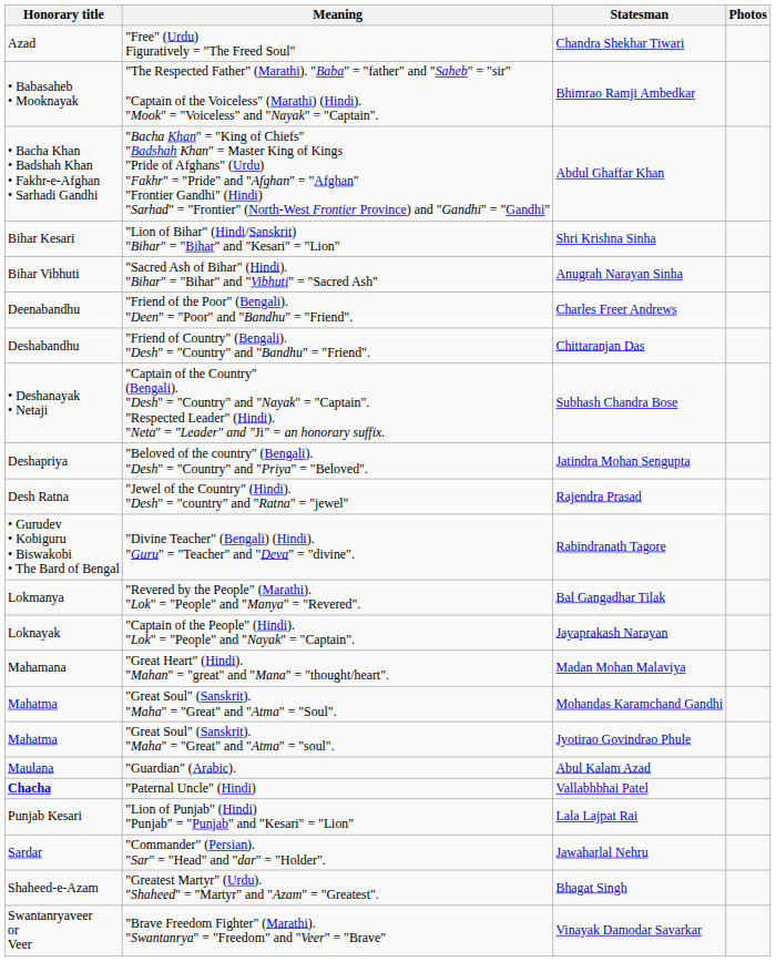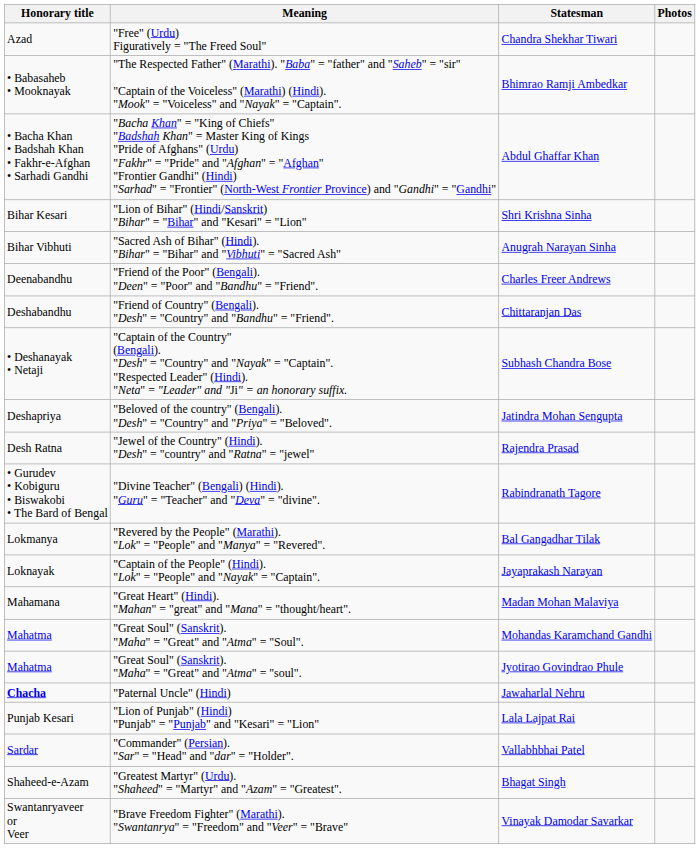 <table class="wikitable">
 <tr>
 <th>Honorary title</th>
 <th>Meaning</th>
 <th>Statesman</th>
 <th>Photos</th>
 </tr>
 <tr>
 <td>Azad</td>
 <td>"Free" (<a href='#'>Urdu</a>)<br>Figuratively = "The Freed Soul"</td>
 <td><a href='#'>Chandra Shekhar Tiwari</a></td>
 <td></td>
 </tr>
 <tr>
 <td>• Babasaheb<br>• Mooknayak</td>
 <td>"The Respected Father" (<a href='#'>Marathi</a>). "<a href='#'><em>Baba</em></a>" = "father" and "<a href='#'><em>Saheb</em></a>" = "sir"<br><br>"Captain of the Voiceless" (<a href='#'>Marathi</a>) (<a href='#'>Hindi</a>).<br>"<em>Mook</em>" = "Voiceless" and "<em>Nayak</em>" = "Captain".</td>
 <td><a href='#'>Bhimrao Ramji Ambedkar</a></td>
 <td></td>
 </tr>
 <tr>
 <td>• Bacha Khan<br>• Badshah Khan<br>• Fakhr-e-Afghan<br>• Sarhadi Gandhi</td>
 <td>"<em>Bacha <a href='#'>Khan</a></em>" = "King of Chiefs"<br>"<a href='#'><em>Badshah</em></a> <em>Khan</em>" = Master King of Kings<br>"Pride of Afghans" (<a href='#'>Urdu</a>)<br>"<em>Fakhr</em>" = "Pride" and "<em>Afghan</em>" = "<a href='#'>Afghan</a>"<br>"Frontier Gandhi" (<a href='#'>Hindi</a>)<br>"<em>Sarhad</em>" = "Frontier" (<a href='#'>North-West <em>Frontier</em> Province</a>) and "<em>Gandhi</em>" = "<a href='#'>Gandhi</a>"</td>
 <td><a href='#'>Abdul Ghaffar Khan</a></td>
 <td></td>
 </tr>
 <tr>
 <td>Bihar Kesari</td>
 <td>"Lion of Bihar" (<a href='#'>Hindi</a>/<a href='#'>Sanskrit</a>)<br>"<em>Bihar</em>" = "<a href='#'>Bihar</a>" and "Kesari" = "Lion"</td>
 <td><a href='#'>Shri Krishna Sinha</a></td>
 <td></td>
 </tr>
 <tr>
 <td>Bihar Vibhuti</td>
 <td>"Sacred Ash of Bihar" (<a href='#'>Hindi</a>).<br>"<em>Bihar</em>" = "Bihar" and "<em><a href='#'>Vibhuti</a></em>" = "Sacred Ash"</td>
 <td><a href='#'>Anugrah Narayan Sinha</a></td>
 <td></td>
 </tr>
 <tr>
 <td>Deenabandhu</td>
 <td>"Friend of the Poor" (<a href='#'>Bengali</a>).<br>"<em>Deen</em>" = "Poor" and "<em>Bandhu</em>" = "Friend".</td>
 <td><a href='#'>Charles Freer Andrews</a></td>
 <td></td>
 </tr>
 <tr>
 <td>Deshabandhu</td>
 <td>"Friend of Country" (<a href='#'>Bengali</a>).<br>"<em>Desh</em>" = "Country" and "<em>Bandhu</em>" = "Friend".</td>
 <td><a href='#'>Chittaranjan Das</a></td>
 <td></td>
 </tr>
 <tr>
 <td>• Deshanayak<br>• Netaji</td>
 <td>"Captain of the Country"<br>(<a href='#'>Bengali</a>).<br>"<em>Desh</em>" = "Country" and "<em>Nayak</em>" = "Captain".<br>"Respected Leader" (<a href='#'>Hindi</a>).<br>"<em>Neta</em>" = <em>"Leader" and "</em>Ji<em>" = an honorary suffix.</em></td>
 <td><a href='#'>Subhash Chandra Bose</a></td>
 <td></td>
 </tr>
 <tr>
 <td>Deshapriya</td>
 <td>"Beloved of the country" (<a href='#'>Bengali</a>).<br>"<em>Desh</em>" = "Country" and "<em>Priya</em>" = "Beloved".</td>
 <td><a href='#'>Jatindra Mohan Sengupta</a></td>
 <td></td>
 </tr>
 <tr>
 <td>Desh Ratna</td>
 <td>"Jewel of the Country" (<a href='#'>Hindi</a>).<br>"<em>Desh</em>" = "country" and "<em>Ratna</em>" = "jewel"</td>
 <td><a href='#'>Rajendra Prasad</a></td>
 <td></td>
 </tr>
 <tr>
 <td>• Gurudev<br>• Kobiguru<br>• Biswakobi<br>• The Bard of Bengal</td>
 <td>"Divine Teacher" (<a href='#'>Bengali</a>) (<a href='#'>Hindi</a>).<br>"<em><a href='#'>Guru</a></em>" = "Teacher" and "<a href='#'><em>Deva</em></a>" = "divine".</td>
 <td><a href='#'>Rabindranath Tagore</a></td>
 <td></td>
 </tr>
 <tr>
 <td>Lokmanya</td>
 <td>"Revered by the People" (<a href='#'>Marathi</a>).<br>"<em>Lok</em>" = "People" and "<em>Manya</em>" = "Revered".</td>
 <td><a href='#'>Bal Gangadhar Tilak</a></td>
 <td></td>
 </tr>
 <tr>
 <td>Loknayak</td>
 <td>"Captain of the People" (<a href='#'>Hindi</a>).<br>"<em>Lok</em>" = "People" and "<em>Nayak</em>" = "Captain".</td>
 <td><a href='#'>Jayaprakash Narayan</a></td>
 <td></td>
 </tr>
 <tr>
 <td>Mahamana</td>
 <td>"Great Heart" (<a href='#'>Hindi</a>).<br>"<em>Mahan</em>" = "great" and "<em>Mana</em>" = "thought/heart".</td>
 <td><a href='#'>Madan Mohan Malaviya</a></td>
 <td></td>
 </tr>
 <tr>
 <td><a href='#'>Mahatma</a></td>
 <td>"Great Soul" (<a href='#'>Sanskrit</a>).<br>"<em>Maha</em>" = "Great" and "<em>Atma</em>" = "Soul".</td>
 <td><a href='#'>Mohandas Karamchand Gandhi</a></td>
 <td></td>
 </tr>
 <tr>
 <td><a href='#'>Mahatma</a></td>
 <td>"Great Soul" (<a href='#'>Sanskrit</a>).<br>"<em>Maha</em>" = "Great" and "<em>Atma</em>" = "soul".</td>
 <td><a href='#'>Jyotirao Govindrao Phule</a></td>
 <td></td>
 </tr>
 <tr>
-<td><a href='#'>Maulana</a></td>
-<td>"Guardian" (<a href='#'>Arabic</a>).</td>
-<td><a href='#'>Abul Kalam Azad</a></td>
-<td></td>
-</tr>
-<tr>
 <td><strong><a href='#'>Chacha</a></strong></td>
 <td>"Paternal Uncle" (<a href='#'>Hindi</a>)</td>
-<td><a href='#'>Vallabhbhai Patel</a></td>
+<td><a href='#'>Jawaharlal Nehru</a></td>
 <td></td>
 </tr>
 <tr>
 <td>Punjab Kesari</td>
 <td>"Lion of Punjab" (<a href='#'>Hindi</a>)<br>"Punjab" = "<a href='#'>Punjab</a>" and "Kesari" = "Lion"</td>
 <td><a href='#'>Lala Lajpat Rai</a></td>
 <td></td>
 </tr>
 <tr>
 <td><a href='#'>Sardar</a></td>
 <td>"Commander" (<a href='#'>Persian</a>).<br>"<em>Sar</em>" = "Head" and "<em>dar</em>" = "Holder".</td>
-<td><a href='#'>Jawaharlal Nehru</a></td>
+<td><a href='#'>Vallabhbhai Patel</a></td>
 <td></td>
 </tr>
 <tr>
 <td>Shaheed-e-Azam</td>
 <td>"Greatest Martyr" (<a href='#'>Urdu</a>).<br>"<em>Shaheed</em>" = "Martyr" and "<em>Azam</em>" = "Greatest".</td>
 <td><a href='#'>Bhagat Singh</a></td>
 <td></td>
 </tr>
 <tr>
 <td>Swantanryaveer <br> or <br>  Veer</td>
 <td>"Brave Freedom Fighter" (<a href='#'>Marathi</a>). <br> "<em>Swantanrya</em>" = "Freedom" and "<em>Veer</em>" = "Brave"</td>
 <td><a href='#'>Vinayak Damodar Savarkar</a></td>
 <td></td>
 </tr>
 </table>
